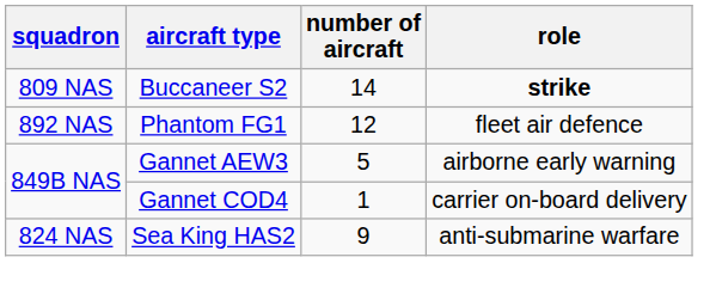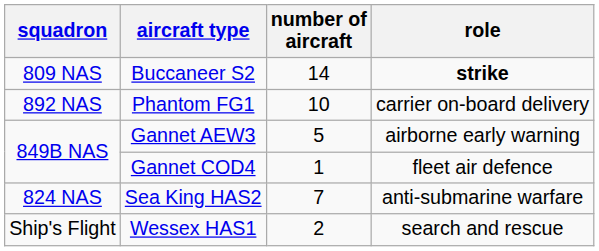 <table class="wikitable sortable" style=text-align:center>
 <tr>
 <th><a href='#'>squadron</a></th>
 <th><a href='#'>aircraft type</a></th>
 <th>number of<br>aircraft</th>
 <th>role</th>
 </tr>
 <tr>
 <td><a href='#'>809 NAS</a></td>
 <td><a href='#'>Buccaneer S2</a></td>
 <td>14</td>
 <td><strong>strike</strong></td>
 </tr>
 <tr>
 <td><a href='#'>892 NAS</a></td>
 <td><a href='#'>Phantom FG1</a></td>
-<td>12</td>
-<td>fleet air defence</td>
+<td>10</td>
+<td>carrier on-board delivery</td>
 </tr>
 <tr>
 <td rowspan=2><a href='#'>849B NAS</a></td>
 <td><a href='#'>Gannet AEW3</a></td>
 <td>5</td>
 <td>airborne early warning</td>
 </tr>
 <tr>
 <td><a href='#'>Gannet COD4</a></td>
 <td>1</td>
-<td>carrier on-board delivery</td>
+<td>fleet air defence</td>
 </tr>
 <tr>
 <td><a href='#'>824 NAS</a></td>
 <td><a href='#'>Sea King HAS2</a></td>
-<td>9</td>
+<td>7</td>
 <td>anti-submarine warfare</td>
 </tr>
+<tr>
+<td>Ship's Flight</td>
+<td><a href='#'>Wessex HAS1</a></td>
+<td>2</td>
+<td>search and rescue</td>
+</tr>
 </table>
